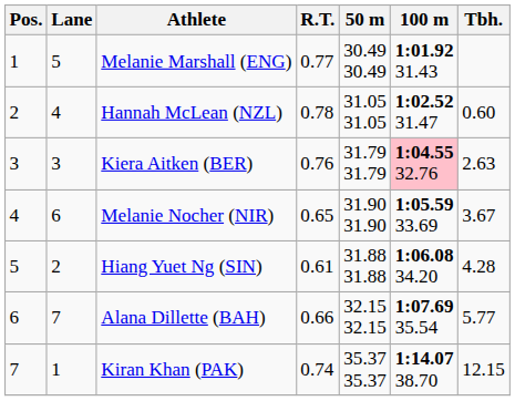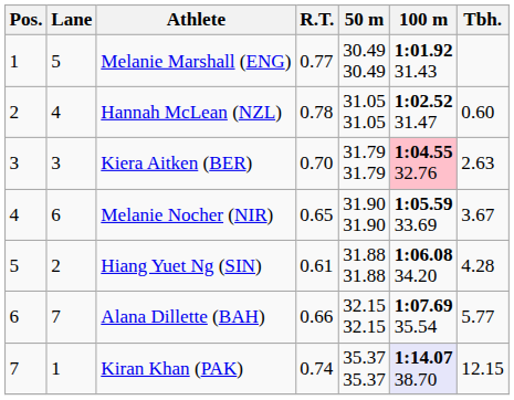 <table class="wikitable">
 <tr>
 <th>Pos.</th>
 <th>Lane</th>
 <th>Athlete</th>
 <th>R.T.</th>
 <th>50 m</th>
 <th>100 m</th>
 <th>Tbh.</th>
 </tr>
 <tr>
 <td>1</td>
 <td>5</td>
 <td> <a href='#'>Melanie Marshall</a> (<a href='#'>ENG</a>)</td>
 <td>0.77</td>
 <td>30.49<br>30.49</td>
 <td><strong>1:01.92</strong><br>31.43</td>
 <td> </td>
 </tr>
 <tr>
 <td>2</td>
 <td>4</td>
 <td> <a href='#'>Hannah McLean</a> (<a href='#'>NZL</a>)</td>
 <td>0.78</td>
 <td>31.05<br>31.05</td>
 <td><strong>1:02.52</strong><br>31.47</td>
 <td>0.60</td>
 </tr>
 <tr>
 <td>3</td>
 <td>3</td>
 <td> <a href='#'>Kiera Aitken</a> (<a href='#'>BER</a>)</td>
-<td>0.76</td>
+<td>0.70</td>
 <td>31.79<br>31.79</td>
 <td style="background: pink;"><strong>1:04.55</strong><br>32.76</td>
 <td>2.63</td>
 </tr>
 <tr>
 <td>4</td>
 <td>6</td>
 <td> <a href='#'>Melanie Nocher</a> (<a href='#'>NIR</a>)</td>
 <td>0.65</td>
 <td>31.90<br>31.90</td>
 <td><strong>1:05.59</strong><br>33.69</td>
 <td>3.67</td>
 </tr>
 <tr>
 <td>5</td>
 <td>2</td>
 <td> <a href='#'>Hiang Yuet Ng</a> (<a href='#'>SIN</a>)</td>
 <td>0.61</td>
 <td>31.88<br>31.88</td>
 <td><strong>1:06.08</strong><br>34.20</td>
 <td>4.28</td>
 </tr>
 <tr>
 <td>6</td>
 <td>7</td>
 <td> <a href='#'>Alana Dillette</a> (<a href='#'>BAH</a>)</td>
 <td>0.66</td>
 <td>32.15<br>32.15</td>
 <td><strong>1:07.69</strong><br>35.54</td>
 <td>5.77</td>
 </tr>
 <tr>
 <td>7</td>
 <td>1</td>
 <td> <a href='#'>Kiran Khan</a> (<a href='#'>PAK</a>)</td>
 <td>0.74</td>
 <td>35.37<br>35.37</td>
-<td><strong>1:14.07</strong><br>38.70</td>
+<td style="background: lavender;"><strong>1:14.07</strong><br>38.70</td>
 <td>12.15</td>
 </tr>
 <tr>
 </tr>
 </table>
